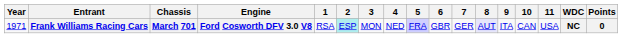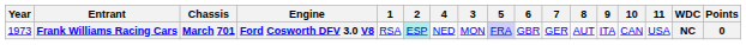 <table class="wikitable" style="text-align:center; font-size:90%">
 <tr>
 <th>Year</th>
 <th>Entrant</th>
 <th>Chassis</th>
 <th>Engine</th>
 <th>1</th>
 <th>2</th>
+<th>4</th>
 <th>3</th>
-<th>4</th>
 <th>5</th>
 <th>6</th>
 <th>7</th>
 <th>8</th>
 <th>9</th>
 <th>10</th>
 <th>11</th>
 <th>WDC</th>
 <th>Points</th>
 </tr>
 <tr>
-<td><a href='#'>1971</a></td>
+<td><a href='#'>1973</a></td>
 <th><a href='#'>Frank Williams Racing Cars</a></th>
 <th><a href='#'>March</a> <a href='#'>701</a></th>
 <th><a href='#'>Ford</a> <a href='#'>Cosworth DFV</a> 3.0 <a href='#'>V8</a></th>
 <td><a href='#'>RSA</a></td>
 <td style="background: paleturquoise;"><a href='#'>ESP</a></td>
+<td><a href='#'>NED</a></td>
 <td><a href='#'>MON</a></td>
-<td><a href='#'>NED</a></td>
 <td style="background:#CFCFFF;"><a href='#'>FRA</a><br></td>
 <td><a href='#'>GBR</a></td>
 <td><a href='#'>GER</a></td>
-<td style="background: lavender;"><a href='#'>AUT</a></td>
+<td><a href='#'>AUT</a></td>
 <td><a href='#'>ITA</a></td>
 <td><a href='#'>CAN</a></td>
 <td><a href='#'>USA</a></td>
 <th>NC</th>
 <th>0</th>
 </tr>
 </table>
